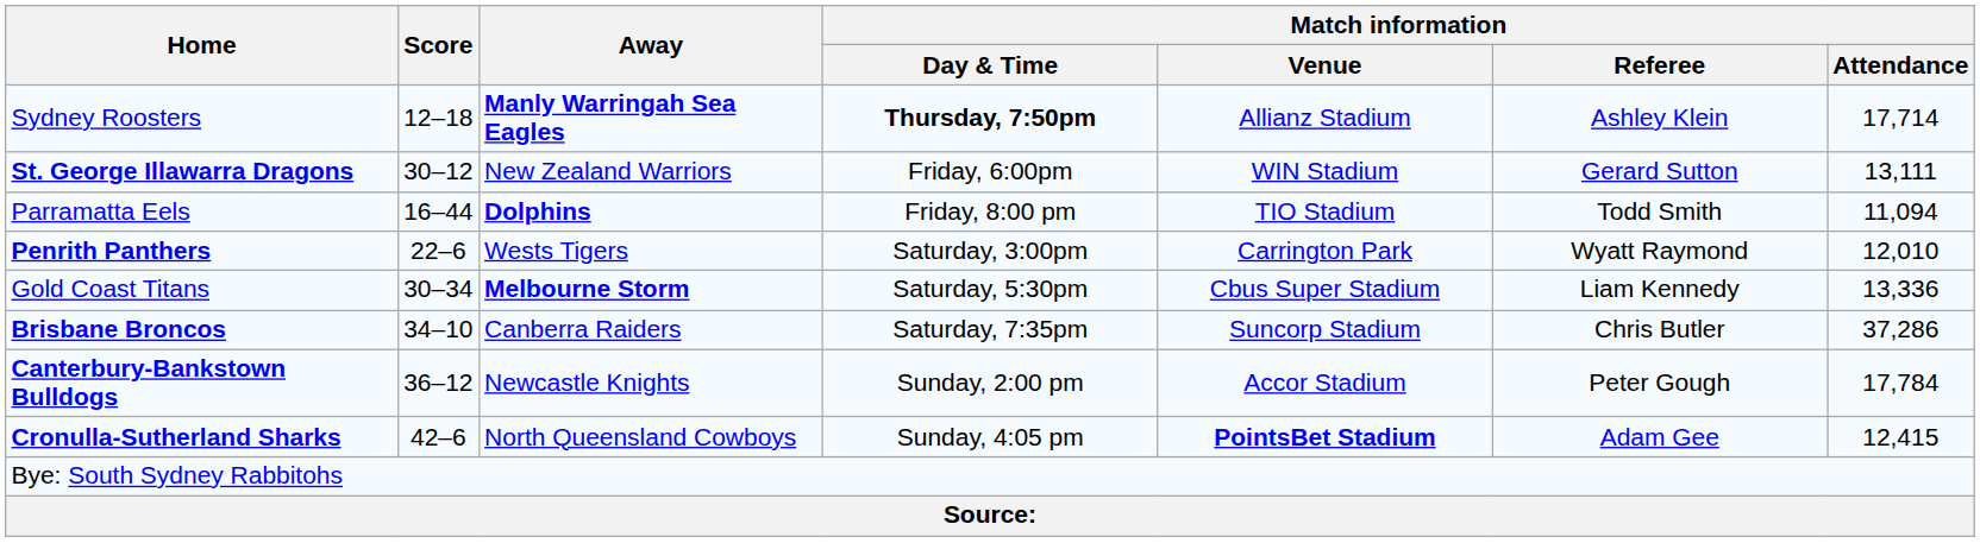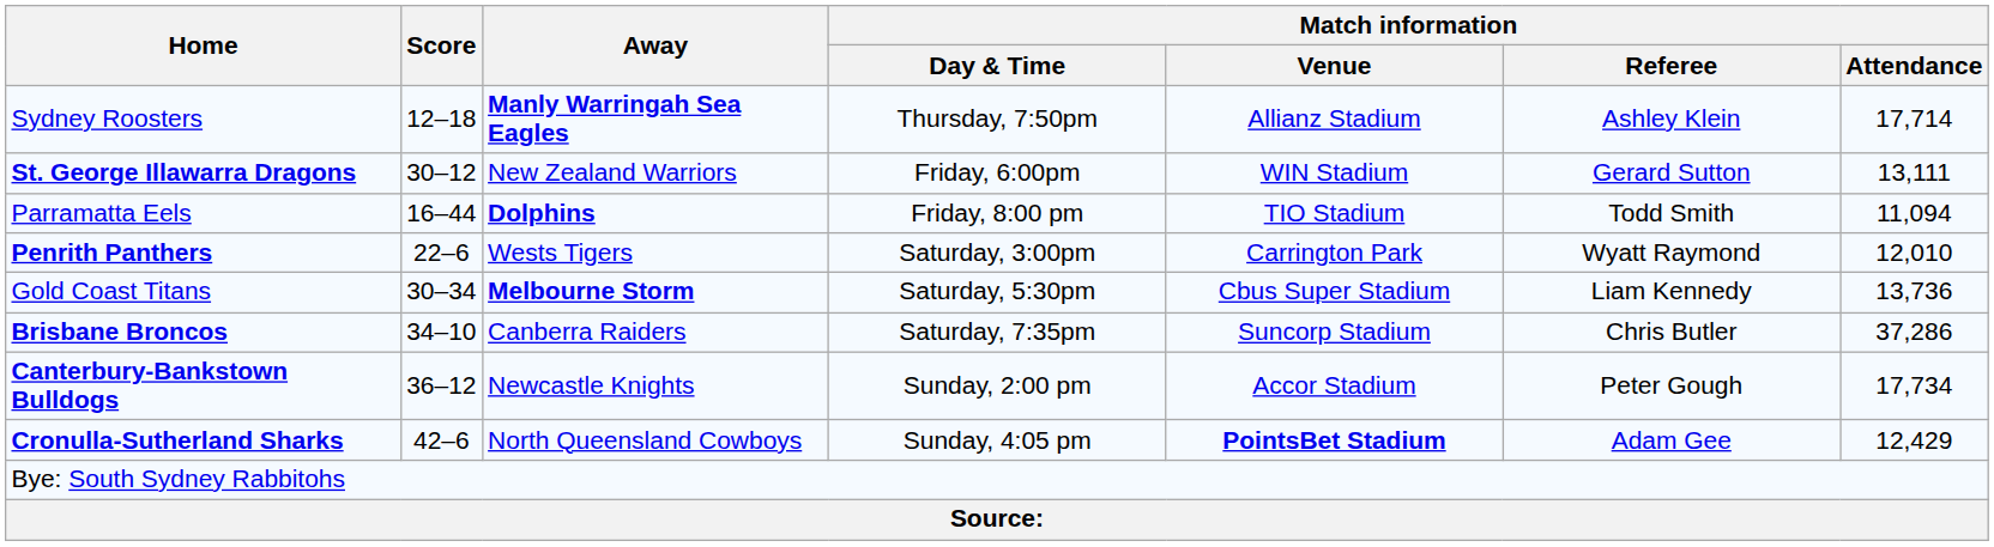 <table class="wikitable" style="border-collapse:collapse; text-align:center; width:100%;">
 <tr style="text-align:center; background:#f5faff;"  style="background:#c1d8ff;">
 <th rowspan="2">Home</th>
 <th rowspan="2">Score</th>
 <th rowspan="2">Away</th>
 <th colspan="4">Match information</th>
 </tr>
 <tr>
 <th width="17%">Day & Time</th>
 <th width="17%">Venue</th>
 <th width="17%">Referee</th>
 <th width="5%">Attendance</th>
 </tr>
 <tr style="text-align:center; background:#f5faff;">
 <td align="left"> <a href='#'>Sydney Roosters</a></td>
 <td>12–18</td>
 <td align="left"><strong> <a href='#'>Manly Warringah Sea Eagles</a></strong></td>
-<td><strong>Thursday, 7:50pm</strong></td>
+<td>Thursday, 7:50pm</td>
 <td><a href='#'>Allianz Stadium</a></td>
 <td><a href='#'>Ashley Klein</a></td>
 <td>17,714</td>
 </tr>
 <tr style="text-align:center; background:#f5faff;">
 <td align="left"><strong> <a href='#'>St. George Illawarra Dragons</a></strong></td>
 <td>30–12</td>
 <td align="left"> <a href='#'>New Zealand Warriors</a></td>
 <td>Friday, 6:00pm</td>
 <td><a href='#'>WIN Stadium</a></td>
 <td><a href='#'>Gerard Sutton</a></td>
 <td>13,111</td>
 </tr>
 <tr style="text-align:center; background:#f5faff;">
 <td align="left"> <a href='#'>Parramatta Eels</a></td>
 <td>16–44</td>
 <td align="left"><strong> <a href='#'>Dolphins</a></strong></td>
 <td>Friday, 8:00 pm</td>
 <td><a href='#'>TIO Stadium</a></td>
 <td>Todd Smith</td>
 <td>11,094</td>
 </tr>
 <tr style="text-align:center; background:#f5faff;">
 <td align="left"><strong> <a href='#'>Penrith Panthers</a></strong></td>
 <td>22–6</td>
 <td align="left"> <a href='#'>Wests Tigers</a></td>
 <td>Saturday, 3:00pm</td>
 <td><a href='#'>Carrington Park</a></td>
 <td>Wyatt Raymond</td>
 <td>12,010</td>
 </tr>
 <tr style="text-align:center; background:#f5faff;">
 <td align="left"> <a href='#'>Gold Coast Titans</a></td>
 <td>30–34</td>
 <td align="left"><strong> <a href='#'>Melbourne Storm</a></strong></td>
 <td>Saturday, 5:30pm</td>
 <td><a href='#'>Cbus Super Stadium</a></td>
 <td>Liam Kennedy</td>
-<td>13,336</td>
+<td>13,736</td>
 </tr>
 <tr style="text-align:center; background:#f5faff;">
 <td align="left"><strong> <a href='#'>Brisbane Broncos</a></strong></td>
 <td>34–10</td>
 <td align="left"> <a href='#'>Canberra Raiders</a></td>
 <td>Saturday, 7:35pm</td>
 <td><a href='#'>Suncorp Stadium</a></td>
 <td>Chris Butler</td>
 <td>37,286</td>
 </tr>
 <tr style="text-align:center; background:#f5faff;">
 <td align="left"><strong> <a href='#'>Canterbury-Bankstown Bulldogs</a></strong></td>
 <td>36–12</td>
 <td align="left"> <a href='#'>Newcastle Knights</a></td>
 <td>Sunday, 2:00 pm</td>
 <td><a href='#'>Accor Stadium</a></td>
 <td>Peter Gough</td>
-<td>17,784</td>
+<td>17,734</td>
 </tr>
 <tr style="text-align:center; background:#f5faff;">
 <td align="left"><strong> <a href='#'>Cronulla-Sutherland Sharks</a></strong></td>
 <td>42–6</td>
 <td align="left"> <a href='#'>North Queensland Cowboys</a></td>
 <td>Sunday, 4:05 pm</td>
 <td><strong><a href='#'>PointsBet Stadium</a></strong></td>
 <td><a href='#'>Adam Gee</a></td>
-<td>12,415</td>
+<td>12,429</td>
 </tr>
 <tr style="text-align:center; background:#f5faff;">
 <td colspan="7" align="left">Bye:  <a href='#'>South Sydney Rabbitohs</a></td>
 </tr>
 <tr>
 <th colspan="7" align="left">Source:</th>
 </tr>
 </table>
